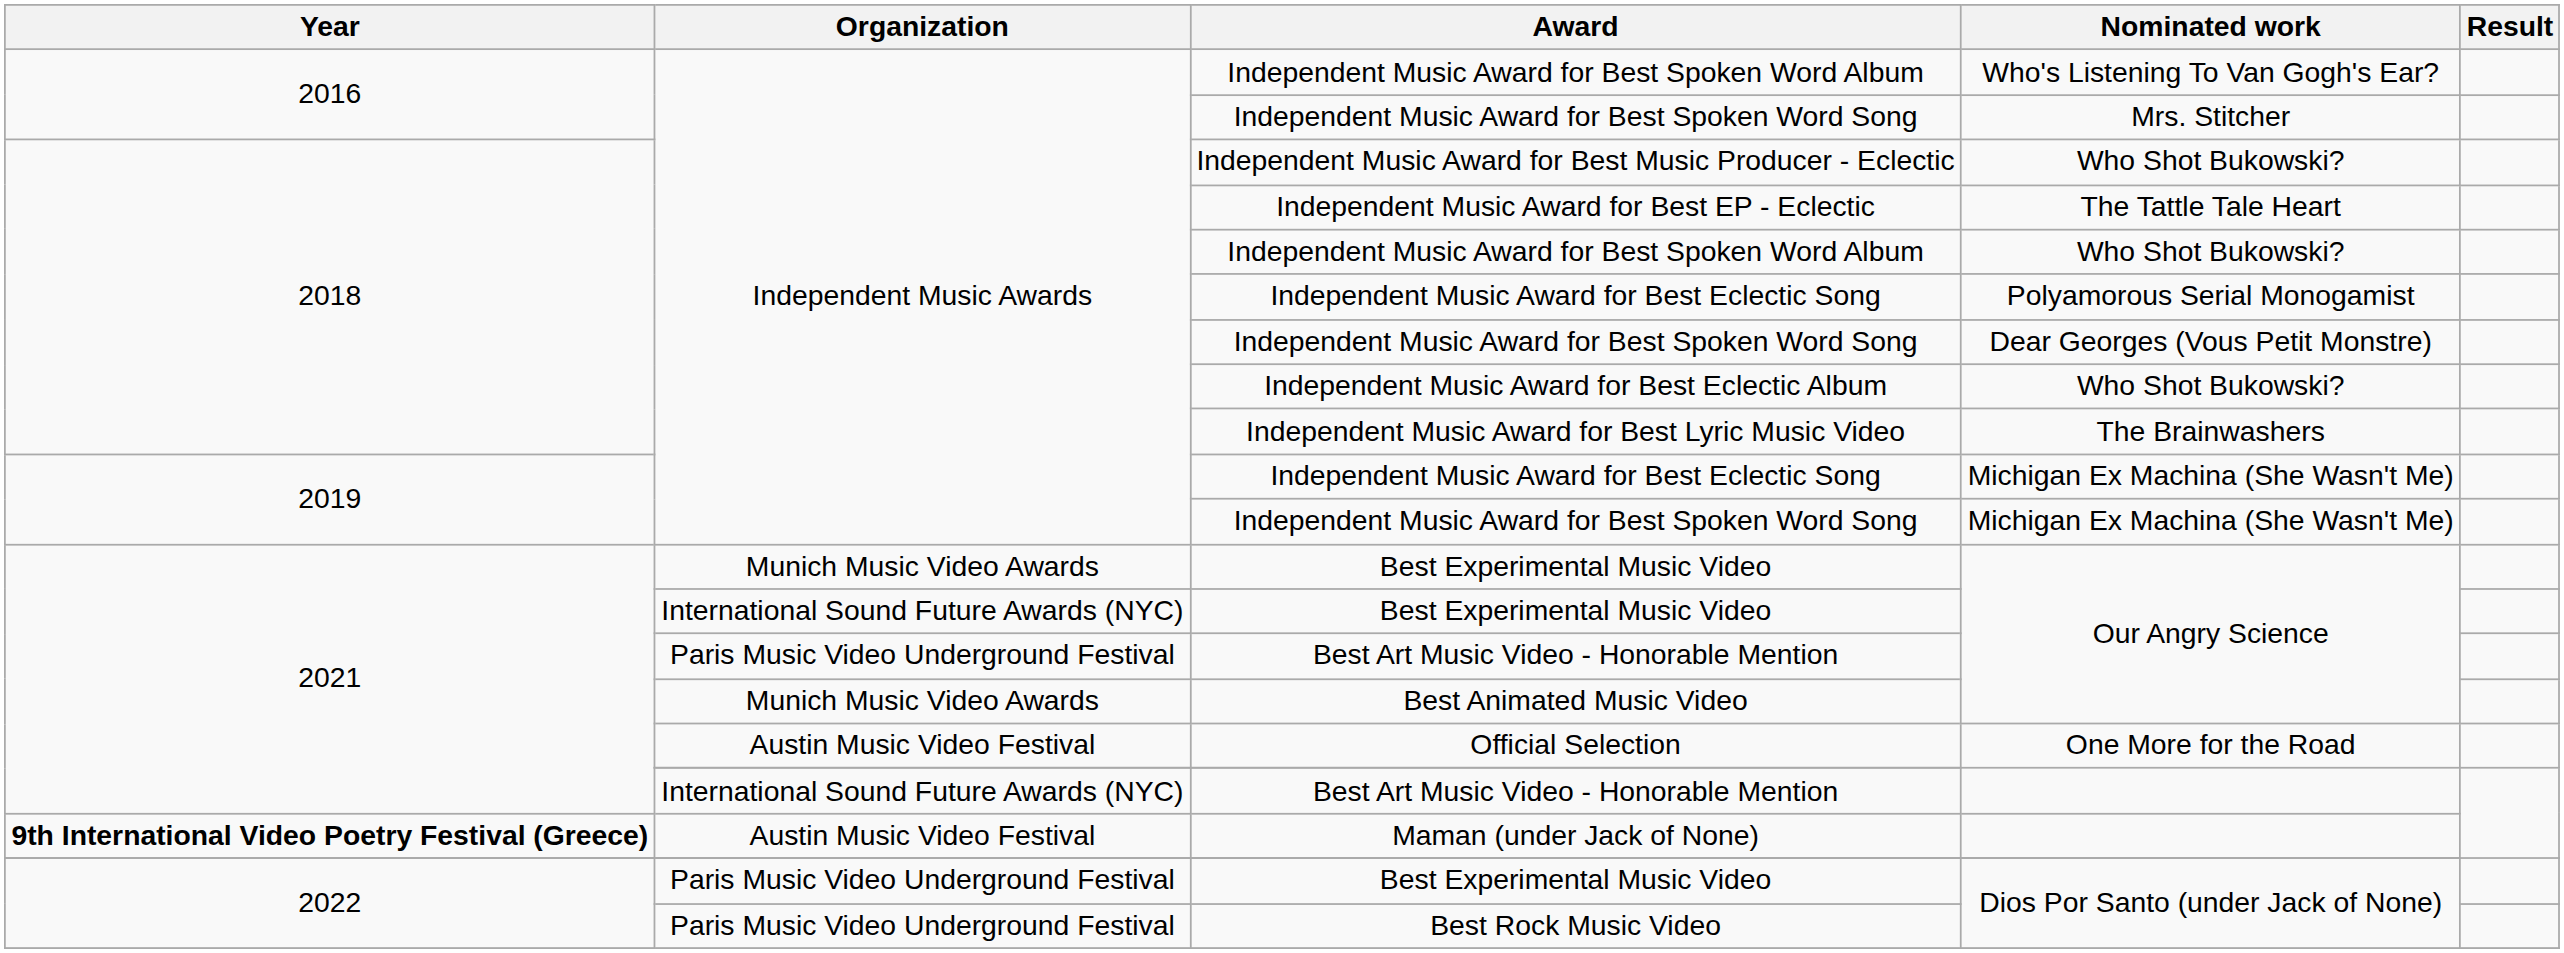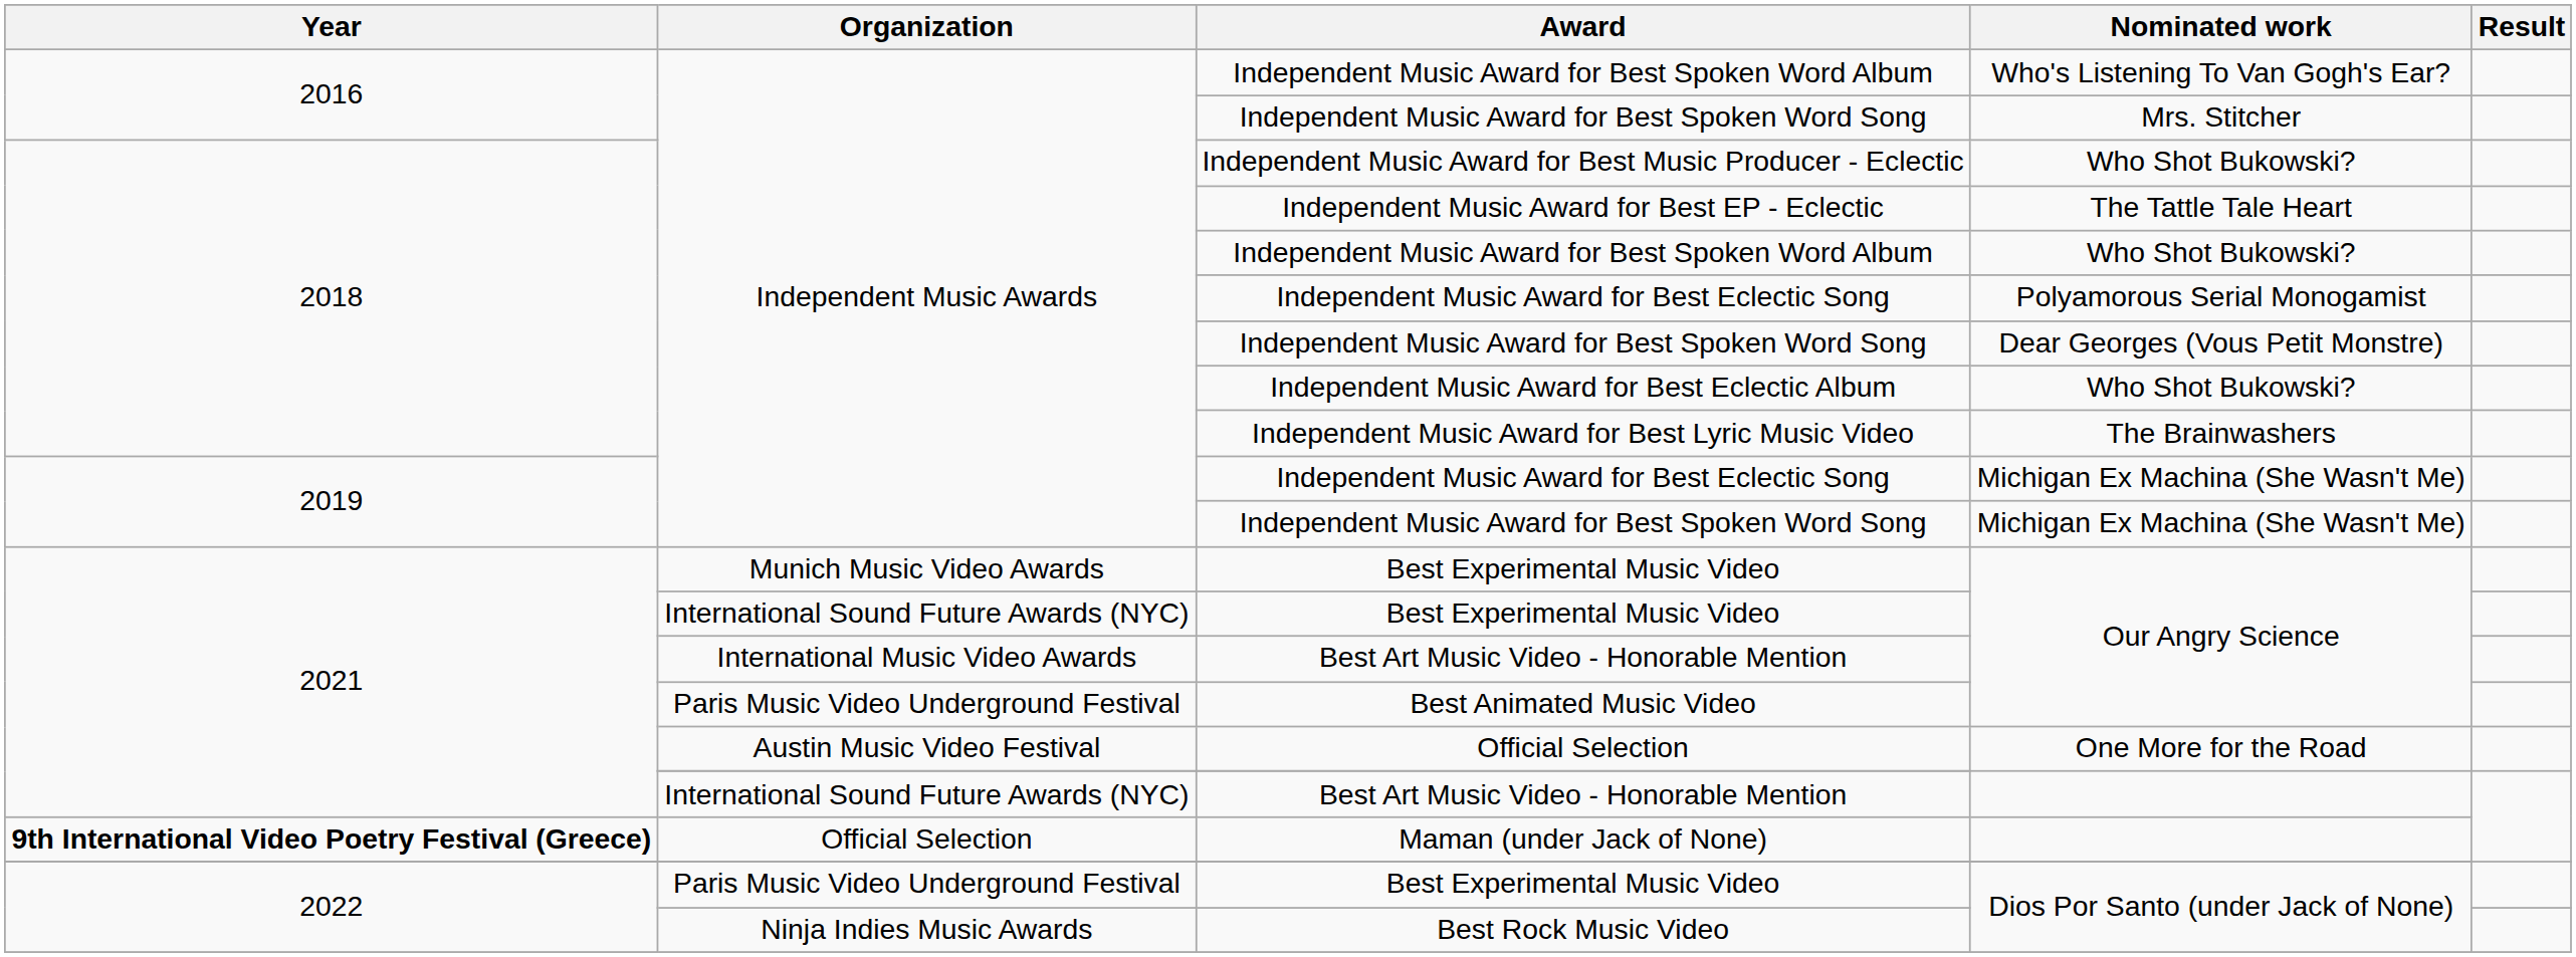 <table class="wikitable plainrowheaders" style="text-align:center;">
 <tr>
 <th>Year</th>
 <th>Organization</th>
 <th>Award</th>
 <th>Nominated work</th>
 <th>Result</th>
 </tr>
 <tr>
 <td rowspan="2">2016</td>
 <td rowspan="11">Independent Music Awards</td>
 <td>Independent Music Award for Best Spoken Word Album</td>
 <td>Who's Listening To Van Gogh's Ear?</td>
 <td></td>
 </tr>
 <tr>
 <td>Independent Music Award for Best Spoken Word Song</td>
 <td>Mrs. Stitcher</td>
 <td></td>
 </tr>
 <tr>
 <td rowspan="7">2018</td>
 <td>Independent Music Award for Best Music Producer - Eclectic</td>
 <td>Who Shot Bukowski?</td>
 <td></td>
 </tr>
 <tr>
 <td>Independent Music Award for Best EP - Eclectic</td>
 <td>The Tattle Tale Heart</td>
 <td></td>
 </tr>
 <tr>
 <td>Independent Music Award for Best Spoken Word Album</td>
 <td>Who Shot Bukowski?</td>
 <td></td>
 </tr>
 <tr>
 <td>Independent Music Award for Best Eclectic Song</td>
 <td>Polyamorous Serial Monogamist</td>
 <td></td>
 </tr>
 <tr>
 <td>Independent Music Award for Best Spoken Word Song</td>
 <td>Dear Georges (Vous Petit Monstre)</td>
 <td></td>
 </tr>
 <tr>
 <td>Independent Music Award for Best Eclectic Album</td>
 <td>Who Shot Bukowski?</td>
 <td></td>
 </tr>
 <tr>
 <td>Independent Music Award for Best Lyric Music Video</td>
 <td>The Brainwashers</td>
 <td></td>
 </tr>
 <tr>
 <td rowspan="2">2019</td>
 <td>Independent Music Award for Best Eclectic Song</td>
 <td>Michigan Ex Machina (She Wasn't Me)</td>
 <td></td>
 </tr>
 <tr>
 <td>Independent Music Award for Best Spoken Word Song</td>
 <td>Michigan Ex Machina (She Wasn't Me)</td>
 <td></td>
 </tr>
 <tr>
 <td rowspan="7">2021</td>
 <td>Munich Music Video Awards</td>
 <td>Best Experimental Music Video</td>
 <td rowspan="4">Our Angry Science</td>
 <td></td>
 </tr>
 <tr>
 <td>International Sound Future Awards (NYC)</td>
 <td>Best Experimental Music Video</td>
 <td></td>
 </tr>
 <tr>
-<td>Paris Music Video Underground Festival</td>
+<td>International Music Video Awards</td>
 <td>Best Art Music Video - Honorable Mention</td>
 <td></td>
 </tr>
 <tr>
-<td>Munich Music Video Awards</td>
+<td>Paris Music Video Underground Festival</td>
 <td>Best Animated Music Video</td>
 <td></td>
 </tr>
 <tr>
 <td>Austin Music Video Festival</td>
 <td>Official Selection</td>
 <td rowspan="2">One More for the Road</td>
 <td></td>
 </tr>
 <tr>
 </tr>
 <tr>
 <td>International Sound Future Awards (NYC)</td>
 <td>Best Art Music Video - Honorable Mention</td>
 <td></td>
 </tr>
 <tr>
 <td><strong>9th International Video Poetry Festival (Greece)</strong></td>
-<td>Austin Music Video Festival</td>
+<td>Official Selection</td>
 <td>Maman (under Jack of None)</td>
 <td></td>
 </tr>
 <tr>
 </tr>
 <tr>
 <td rowspan="2">2022</td>
 <td>Paris Music Video Underground Festival</td>
 <td>Best Experimental Music Video</td>
 <td rowspan="2">Dios Por Santo (under Jack of None)</td>
 <td></td>
 </tr>
 <tr>
-<td>Paris Music Video Underground Festival</td>
+<td>Ninja Indies Music Awards</td>
 <td>Best Rock Music Video</td>
 <td></td>
 </tr>
 <tr>
 </tr>
 </table>
